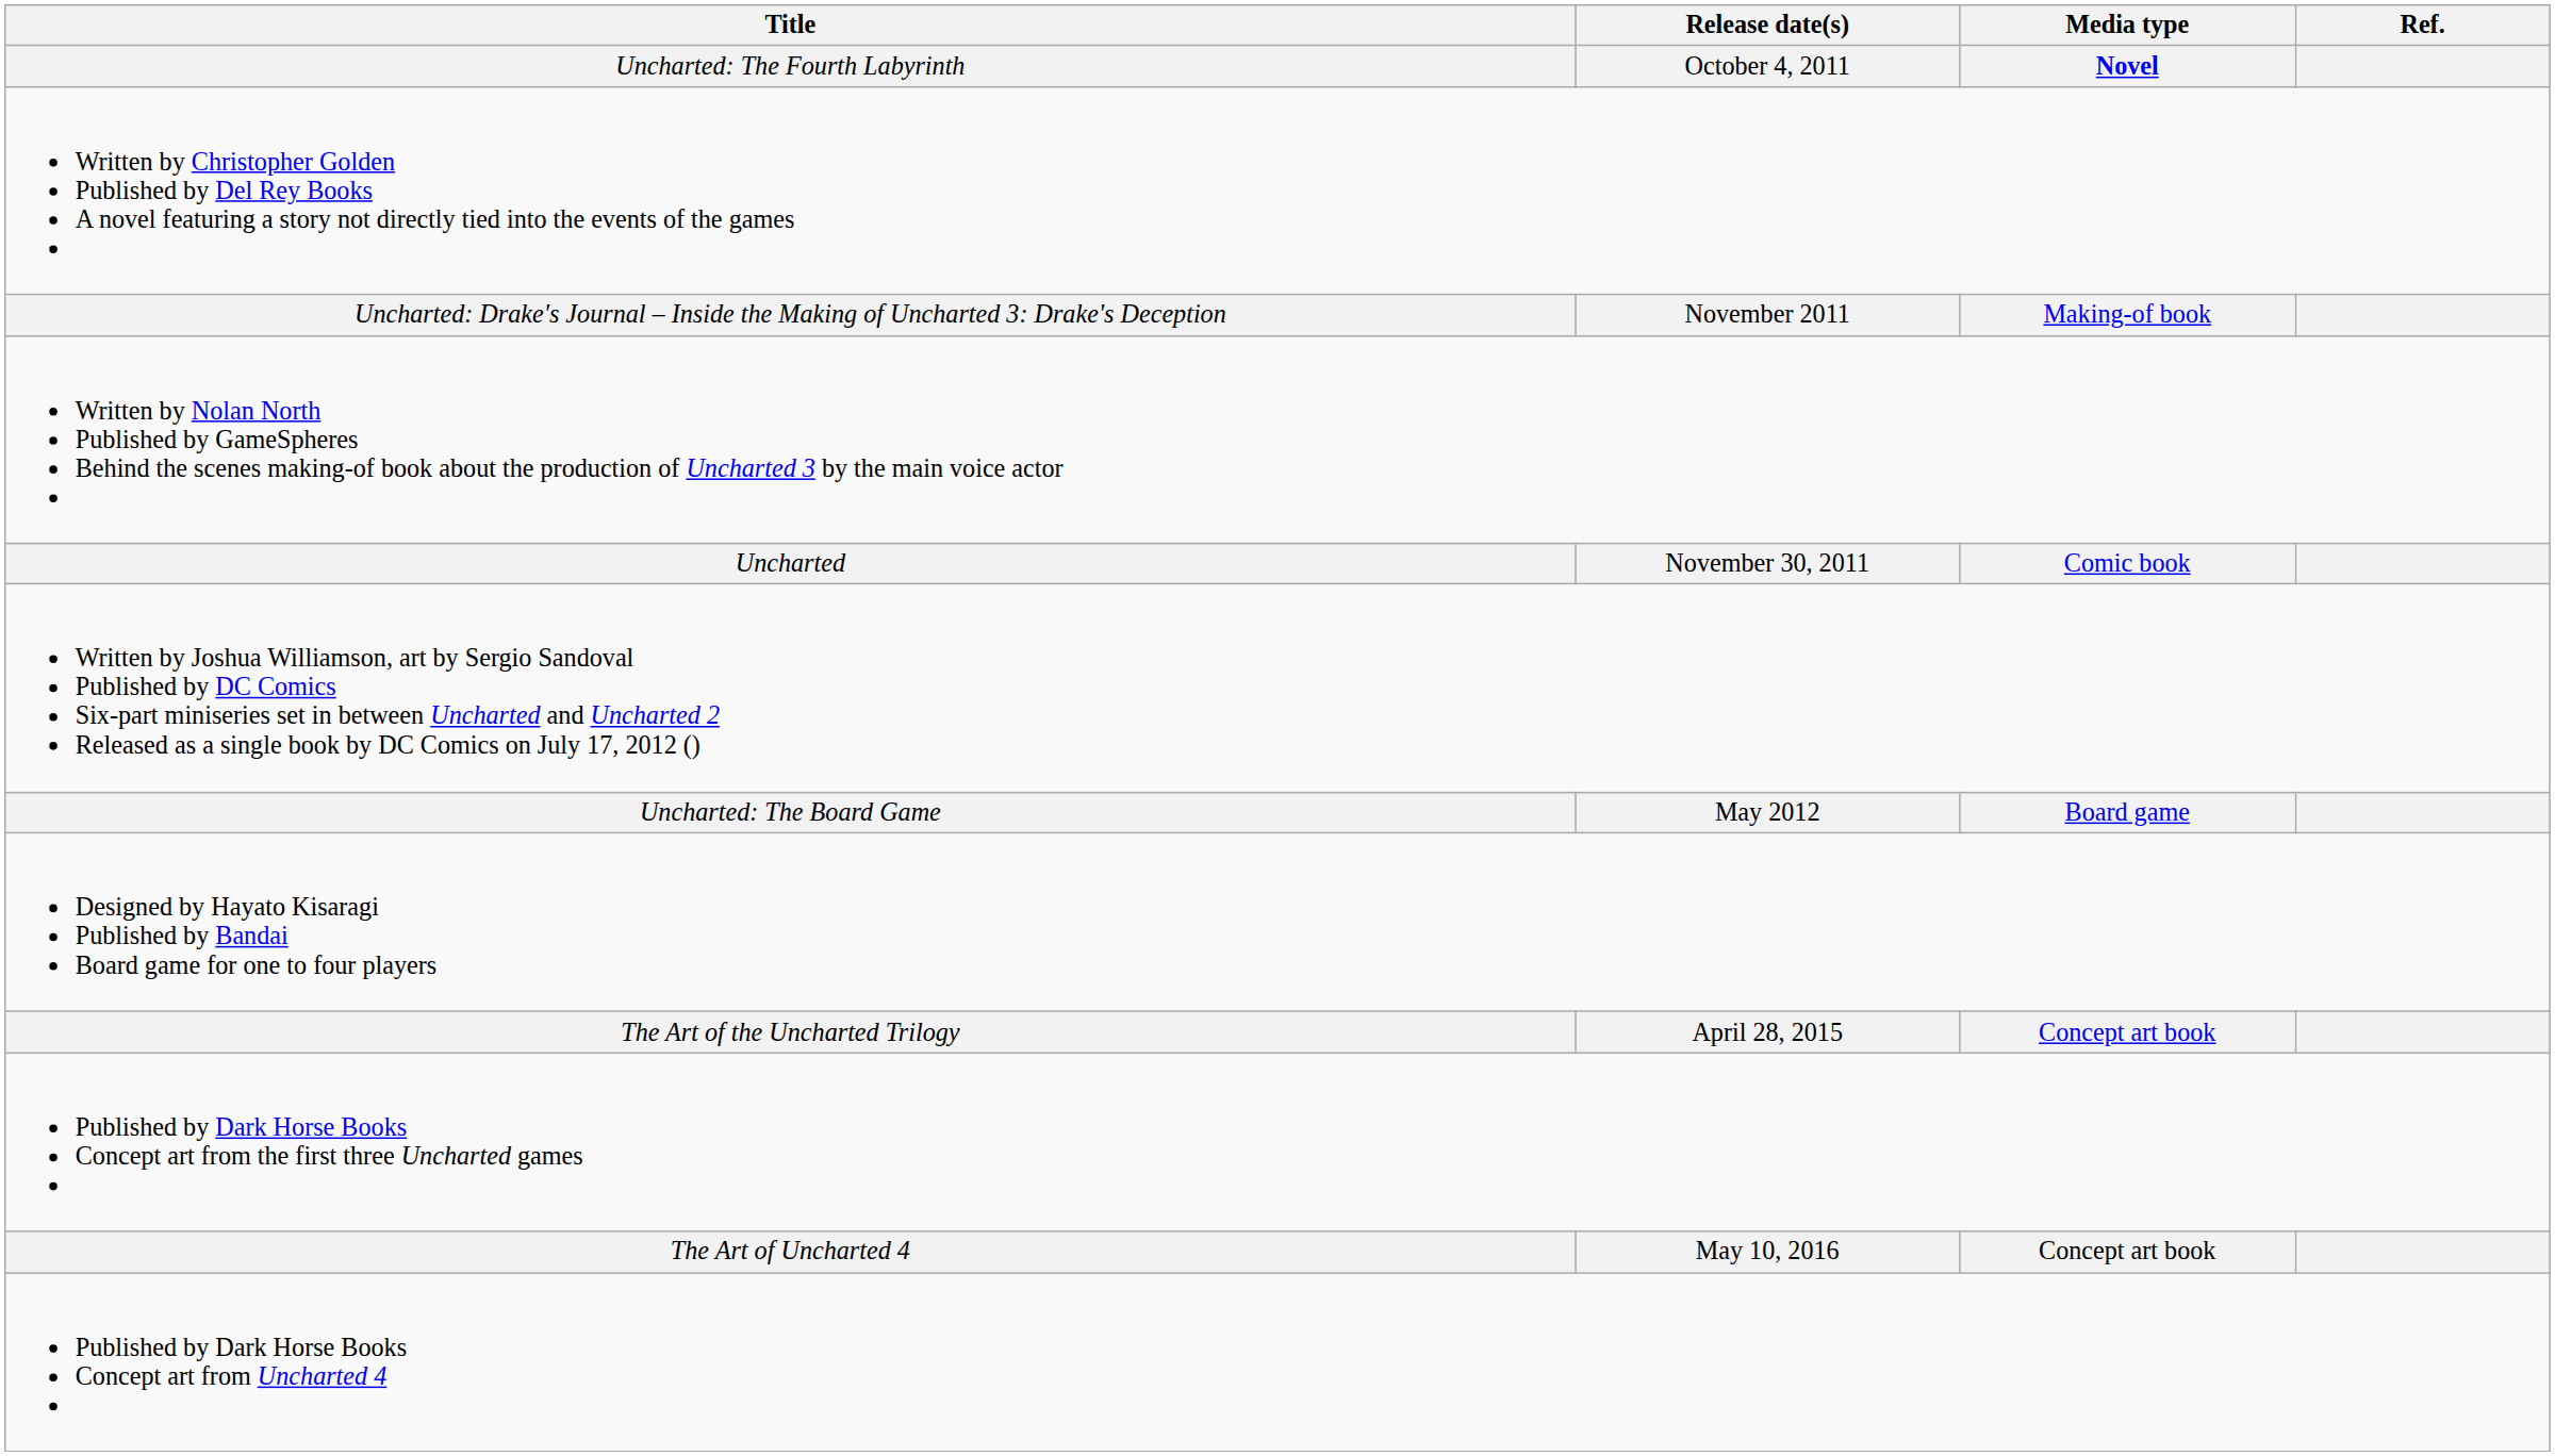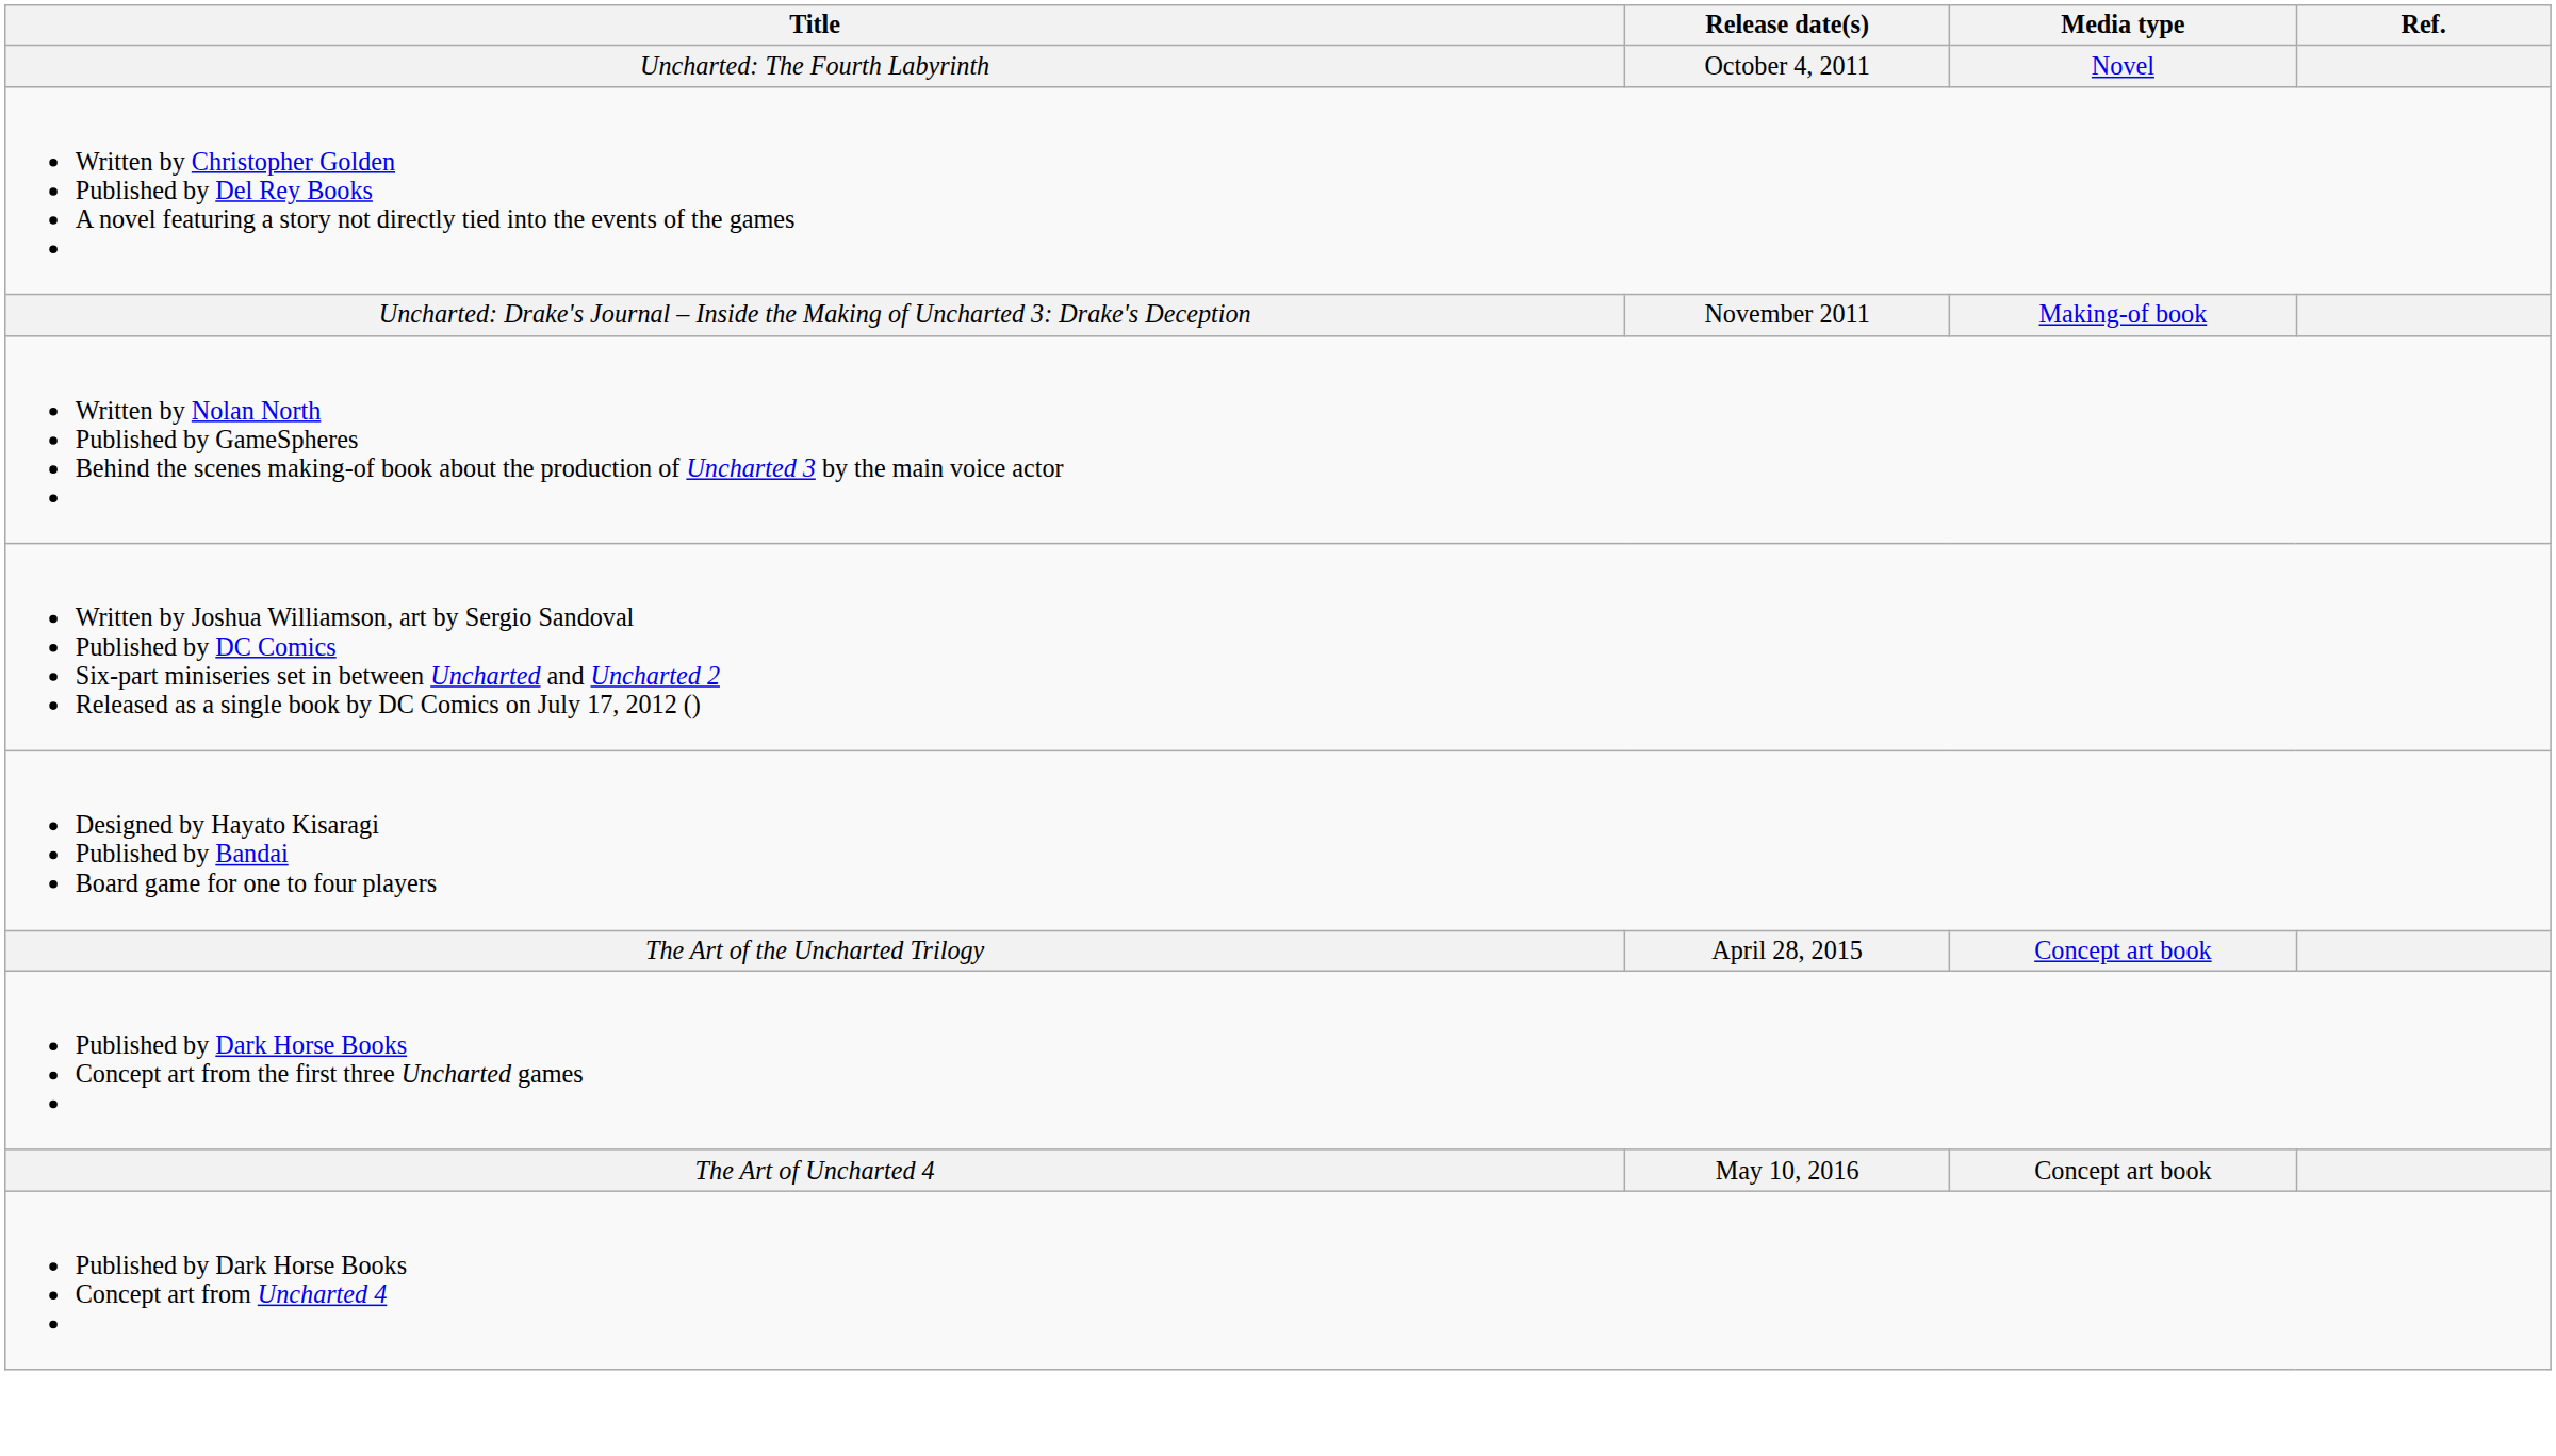 <table class="wikitable" width="100%">
 <tr style="text-align: center;">
 <th scope="col">Title</th>
 <th scope="col">Release date(s)</th>
 <th scope="col">Media type</th>
 <th scope="col" width="10%">Ref.</th>
 </tr>
 <tr bgcolor="#F2F2F2" align="center">
 <th scope="row" style="font-weight:normal;"><em>Uncharted: The Fourth Labyrinth</em></th>
 <td>October 4, 2011</td>
-<td><strong><a href='#'>Novel</a></strong></td>
+<td><a href='#'>Novel</a></td>
 <td></td>
 </tr>
 <tr>
 <td colspan="4"><br><ul><li>Written by <a href='#'>Christopher Golden</a></li><li>Published by <a href='#'>Del Rey Books</a></li><li>A novel featuring a story not directly tied into the events of the games</li><li></li></ul></td>
 </tr>
 <tr bgcolor="#F2F2F2" align="center">
 <th scope="row" style="font-weight:normal;"><em>Uncharted: Drake's Journal – Inside the Making of Uncharted 3: Drake's Deception</em></th>
 <td>November 2011</td>
 <td><a href='#'>Making-of book</a></td>
 <td></td>
 </tr>
 <tr>
 <td colspan="4"><br><ul><li>Written by <a href='#'>Nolan North</a></li><li>Published by GameSpheres</li><li>Behind the scenes making-of book about the production of <em><a href='#'>Uncharted 3</a></em> by the main voice actor</li><li></li></ul></td>
 </tr>
-<tr bgcolor="#F2F2F2" align="center">
-<th scope="row" style="font-weight:normal;"><em>Uncharted</em></th>
-<td>November 30, 2011</td>
-<td><a href='#'>Comic book</a></td>
-<td></td>
-</tr>
 <tr>
 <td colspan="4"><br><ul><li>Written by Joshua Williamson, art by Sergio Sandoval</li><li>Published by <a href='#'>DC Comics</a></li><li>Six-part miniseries set in between <em><a href='#'>Uncharted</a></em> and <em><a href='#'>Uncharted 2</a></em></li><li>Released as a single book by DC Comics on July 17, 2012 ()</li></ul></td>
-</tr>
-<tr bgcolor="#F2F2F2" align="center">
-<th scope="row" style="font-weight:normal;"><em>Uncharted: The Board Game</em></th>
-<td>May 2012</td>
-<td><a href='#'>Board game</a></td>
-<td></td>
 </tr>
 <tr>
 <td colspan="4"><br><ul><li>Designed by Hayato Kisaragi</li><li>Published by <a href='#'>Bandai</a></li><li>Board game for one to four players</li></ul></td>
 </tr>
 <tr bgcolor="#F2F2F2" align="center">
 <th scope="row" style="font-weight:normal;"><em>The Art of the Uncharted Trilogy</em></th>
 <td>April 28, 2015</td>
 <td><a href='#'>Concept art book</a></td>
 <td></td>
 </tr>
 <tr>
 <td colspan="4"><br><ul><li>Published by <a href='#'>Dark Horse Books</a></li><li>Concept art from the first three <em>Uncharted</em> games</li><li></li></ul></td>
 </tr>
 <tr bgcolor="#F2F2F2" align="center">
 <th scope="row" style="font-weight:normal;"><em>The Art of Uncharted 4</em></th>
 <td>May 10, 2016</td>
 <td>Concept art book</td>
 <td></td>
 </tr>
 <tr>
 <td colspan="4"><br><ul><li>Published by Dark Horse Books</li><li>Concept art from <em><a href='#'>Uncharted 4</a></em></li><li></li></ul></td>
 </tr>
 </table>
